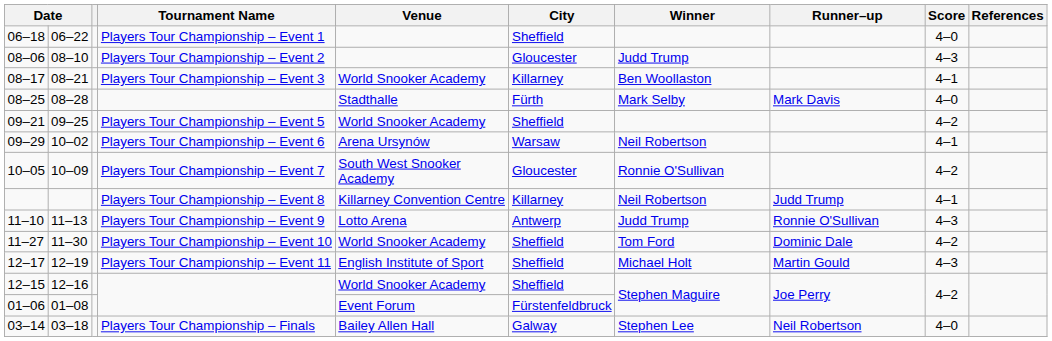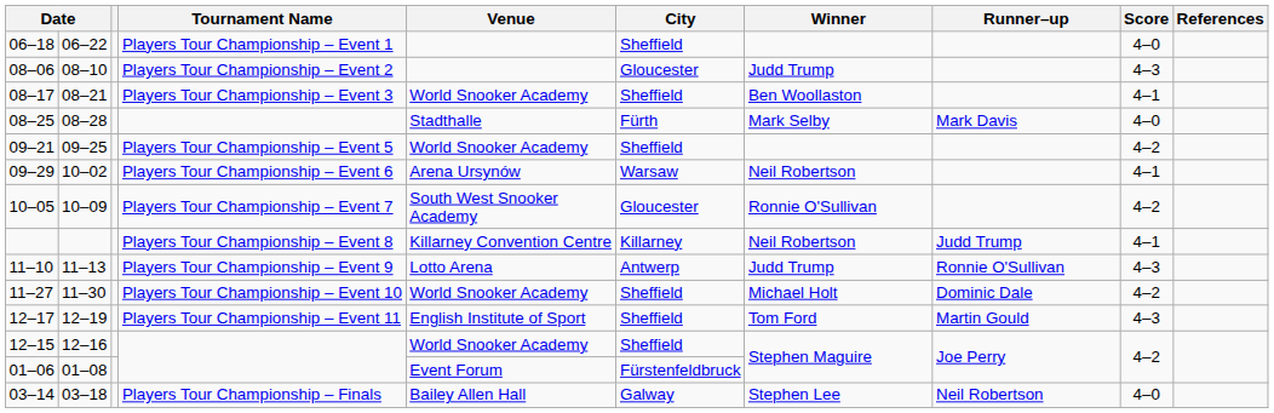 <table class="wikitable" style="font-size: 90%">
 <tr>
 <th colspan="2" width=40>Date</th>
 <th></th>
 <th rowwidth=235>Tournament Name</th>
 <th width=180>Venue</th>
 <th width=90>City</th>
 <th width=160>Winner</th>
 <th width=160>Runner–up</th>
 <th width=20>Score</th>
 <th width=20>References</th>
 </tr>
 <tr>
 <td>06–18</td>
 <td>06–22</td>
 <td></td>
 <td><a href='#'>Players Tour Championship – Event 1</a></td>
 <td></td>
 <td><a href='#'>Sheffield</a></td>
 <td></td>
 <td></td>
 <td align="center">4–0</td>
 <td></td>
 </tr>
 <tr>
 <td>08–06</td>
 <td>08–10</td>
 <td></td>
 <td><a href='#'>Players Tour Championship – Event 2</a></td>
 <td></td>
 <td><a href='#'>Gloucester</a></td>
 <td> <a href='#'>Judd Trump</a></td>
 <td></td>
 <td align="center">4–3</td>
 <td></td>
 </tr>
 <tr>
 <td>08–17</td>
 <td>08–21</td>
 <td></td>
 <td><a href='#'>Players Tour Championship – Event 3</a></td>
 <td><a href='#'>World Snooker Academy</a></td>
-<td><a href='#'>Killarney</a></td>
+<td><a href='#'>Sheffield</a></td>
 <td> <a href='#'>Ben Woollaston</a></td>
 <td></td>
 <td align="center">4–1</td>
 <td></td>
 </tr>
 <tr>
 <td>08–25</td>
 <td>08–28</td>
 <td></td>
 <td></td>
 <td><a href='#'>Stadthalle</a></td>
 <td><a href='#'>Fürth</a></td>
 <td> <a href='#'>Mark Selby</a></td>
 <td> <a href='#'>Mark Davis</a></td>
 <td align="center">4–0</td>
 <td></td>
 </tr>
 <tr>
 <td>09–21</td>
 <td>09–25</td>
 <td></td>
 <td><a href='#'>Players Tour Championship – Event 5</a></td>
 <td><a href='#'>World Snooker Academy</a></td>
 <td><a href='#'>Sheffield</a></td>
 <td></td>
 <td></td>
 <td align="center">4–2</td>
 <td></td>
 </tr>
 <tr>
 <td>09–29</td>
 <td>10–02</td>
 <td></td>
 <td><a href='#'>Players Tour Championship – Event 6</a></td>
 <td><a href='#'>Arena Ursynów</a></td>
 <td><a href='#'>Warsaw</a></td>
 <td> <a href='#'>Neil Robertson</a></td>
 <td></td>
 <td align="center">4–1</td>
 <td></td>
 </tr>
 <tr>
 <td>10–05</td>
 <td>10–09</td>
 <td></td>
 <td><a href='#'>Players Tour Championship – Event 7</a></td>
 <td><a href='#'>South West Snooker Academy</a></td>
 <td><a href='#'>Gloucester</a></td>
 <td> <a href='#'>Ronnie O'Sullivan</a></td>
 <td></td>
 <td align="center">4–2</td>
 <td></td>
 </tr>
 <tr>
 <td></td>
 <td></td>
 <td></td>
 <td><a href='#'>Players Tour Championship – Event 8</a></td>
 <td><a href='#'>Killarney Convention Centre</a></td>
 <td><a href='#'>Killarney</a></td>
 <td> <a href='#'>Neil Robertson</a></td>
 <td> <a href='#'>Judd Trump</a></td>
 <td align="center">4–1</td>
 <td></td>
 </tr>
 <tr>
 <td>11–10</td>
 <td>11–13</td>
 <td></td>
 <td><a href='#'>Players Tour Championship – Event 9</a></td>
 <td><a href='#'>Lotto Arena</a></td>
 <td><a href='#'>Antwerp</a></td>
 <td> <a href='#'>Judd Trump</a></td>
 <td> <a href='#'>Ronnie O'Sullivan</a></td>
 <td align="center">4–3</td>
 <td></td>
 </tr>
 <tr>
 <td>11–27</td>
 <td>11–30</td>
 <td></td>
 <td><a href='#'>Players Tour Championship – Event 10</a></td>
 <td><a href='#'>World Snooker Academy</a></td>
 <td><a href='#'>Sheffield</a></td>
-<td> <a href='#'>Tom Ford</a></td>
+<td> <a href='#'>Michael Holt</a></td>
 <td> <a href='#'>Dominic Dale</a></td>
 <td align="center">4–2</td>
 <td></td>
 </tr>
 <tr>
 <td>12–17</td>
 <td>12–19</td>
 <td></td>
 <td><a href='#'>Players Tour Championship – Event 11</a></td>
 <td><a href='#'>English Institute of Sport</a></td>
 <td><a href='#'>Sheffield</a></td>
-<td> <a href='#'>Michael Holt</a></td>
+<td> <a href='#'>Tom Ford</a></td>
 <td> <a href='#'>Martin Gould</a></td>
 <td align="center">4–3</td>
 <td></td>
 </tr>
 <tr>
 <td>12–15</td>
 <td>12–16</td>
 <td></td>
 <td rowspan="2"></td>
 <td><a href='#'>World Snooker Academy</a></td>
 <td><a href='#'>Sheffield</a></td>
 <td rowspan="2"> <a href='#'>Stephen Maguire</a></td>
 <td rowspan="2"> <a href='#'>Joe Perry</a></td>
 <td rowspan="2" align="center">4–2</td>
 <td rowspan="2"></td>
 </tr>
 <tr>
 <td>01–06</td>
 <td>01–08</td>
 <td></td>
 <td><a href='#'>Event Forum</a></td>
 <td><a href='#'>Fürstenfeldbruck</a></td>
 </tr>
 <tr>
 <td>03–14</td>
 <td>03–18</td>
 <td></td>
 <td><a href='#'>Players Tour Championship – Finals</a></td>
 <td><a href='#'>Bailey Allen Hall</a></td>
 <td><a href='#'>Galway</a></td>
 <td> <a href='#'>Stephen Lee</a></td>
 <td> <a href='#'>Neil Robertson</a></td>
 <td align="center">4–0</td>
 <td></td>
 </tr>
 </table>
